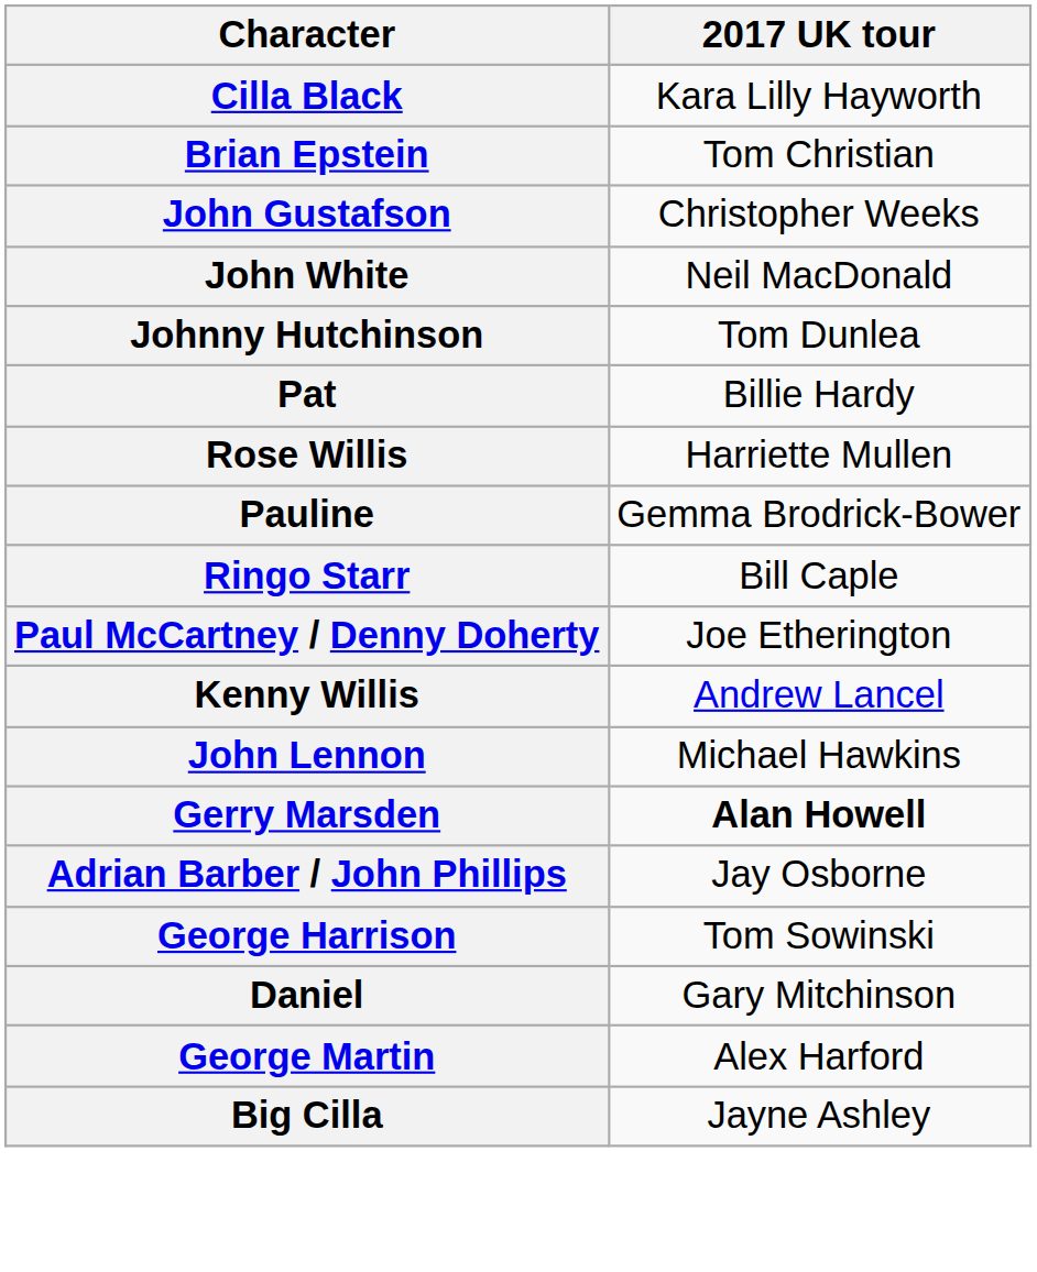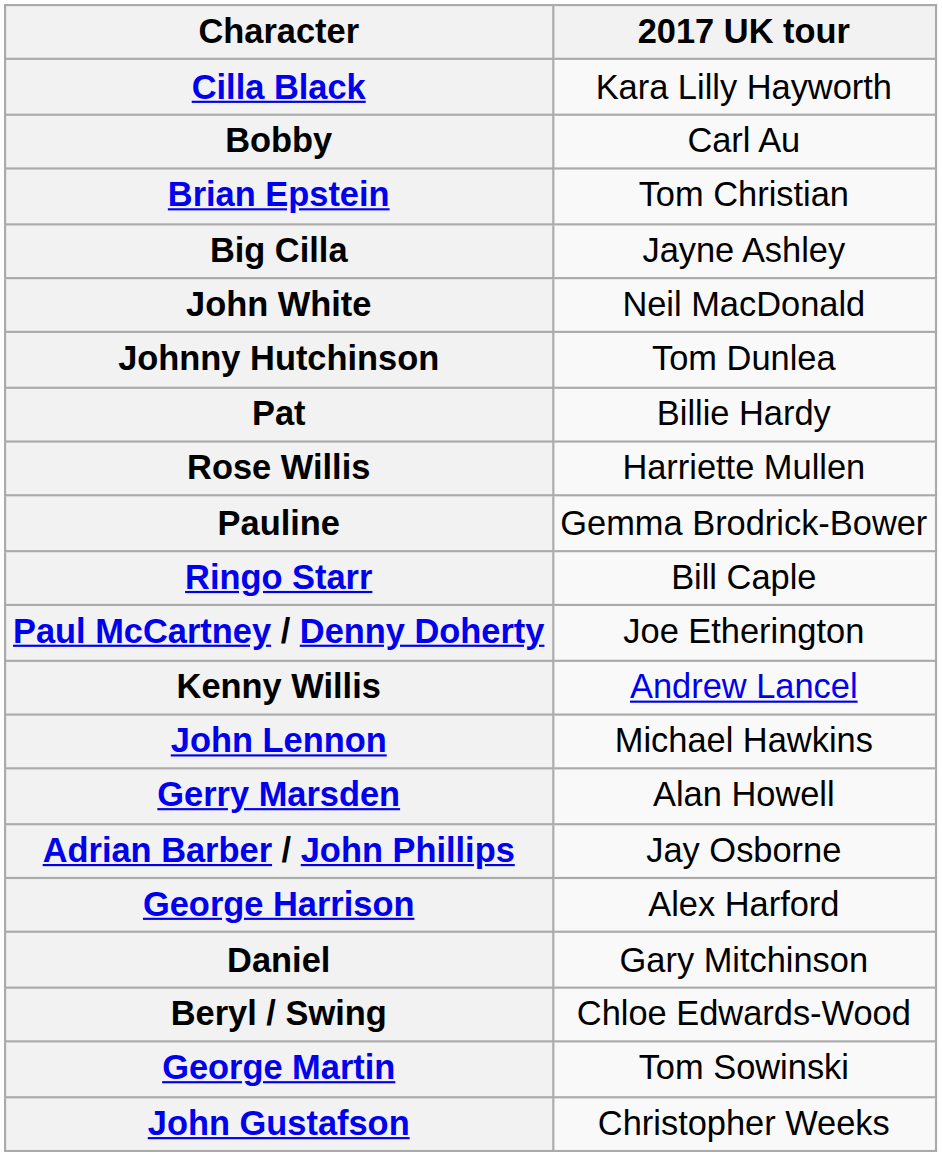 <table class="wikitable">
 <tr>
 <th>Character</th>
 <th>2017 UK tour</th>
 </tr>
 <tr>
 <th><a href='#'>Cilla Black</a></th>
 <td align="center">Kara Lilly Hayworth</td>
 </tr>
 <tr>
+<th>Bobby</th>
+<td align="center">Carl Au</td>
+</tr>
+<tr>
 <th><a href='#'>Brian Epstein</a></th>
 <td align="center">Tom Christian</td>
 </tr>
 <tr>
-<th><a href='#'>John Gustafson</a></th>
-<td align="center">Christopher Weeks</td>
+<th>Big Cilla</th>
+<td align="center">Jayne Ashley</td>
 </tr>
 <tr>
 <th>John White</th>
 <td align="center">Neil MacDonald</td>
 </tr>
 <tr>
 <th>Johnny Hutchinson</th>
 <td align="center">Tom Dunlea</td>
 </tr>
 <tr>
 <th>Pat</th>
 <td align="center">Billie Hardy</td>
 </tr>
 <tr>
 <th>Rose Willis</th>
 <td align="center">Harriette Mullen</td>
 </tr>
 <tr>
 <th>Pauline</th>
 <td align="center">Gemma Brodrick-Bower</td>
 </tr>
 <tr>
 <th><a href='#'>Ringo Starr</a></th>
 <td align="center">Bill Caple</td>
 </tr>
 <tr>
 <th><a href='#'>Paul McCartney</a> / <a href='#'>Denny Doherty</a></th>
 <td align="center">Joe Etherington</td>
 </tr>
 <tr>
 <th>Kenny Willis</th>
 <td align="center"><a href='#'>Andrew Lancel</a></td>
 </tr>
 <tr>
 <th><a href='#'>John Lennon</a></th>
 <td align="center">Michael Hawkins</td>
 </tr>
 <tr>
 <th><a href='#'>Gerry Marsden</a></th>
-<td align="center"><strong>Alan Howell</strong></td>
+<td align="center">Alan Howell</td>
 </tr>
 <tr>
 <th><a href='#'>Adrian Barber</a> / <a href='#'>John Phillips</a></th>
 <td align="center">Jay Osborne</td>
 </tr>
 <tr>
 <th><a href='#'>George Harrison</a></th>
-<td align="center">Tom Sowinski</td>
+<td align="center">Alex Harford</td>
 </tr>
 <tr>
 <th>Daniel</th>
 <td align="center">Gary Mitchinson</td>
 </tr>
 <tr>
-<th><a href='#'>George Martin</a></th>
-<td align="center">Alex Harford</td>
+<th>Beryl / Swing</th>
+<td align="center">Chloe Edwards-Wood</td>
 </tr>
 <tr>
-<th>Big Cilla</th>
-<td align="center">Jayne Ashley</td>
+<th><a href='#'>George Martin</a></th>
+<td align="center">Tom Sowinski</td>
+</tr>
+<tr>
+<th><a href='#'>John Gustafson</a></th>
+<td align="center">Christopher Weeks</td>
 </tr>
 </table>
